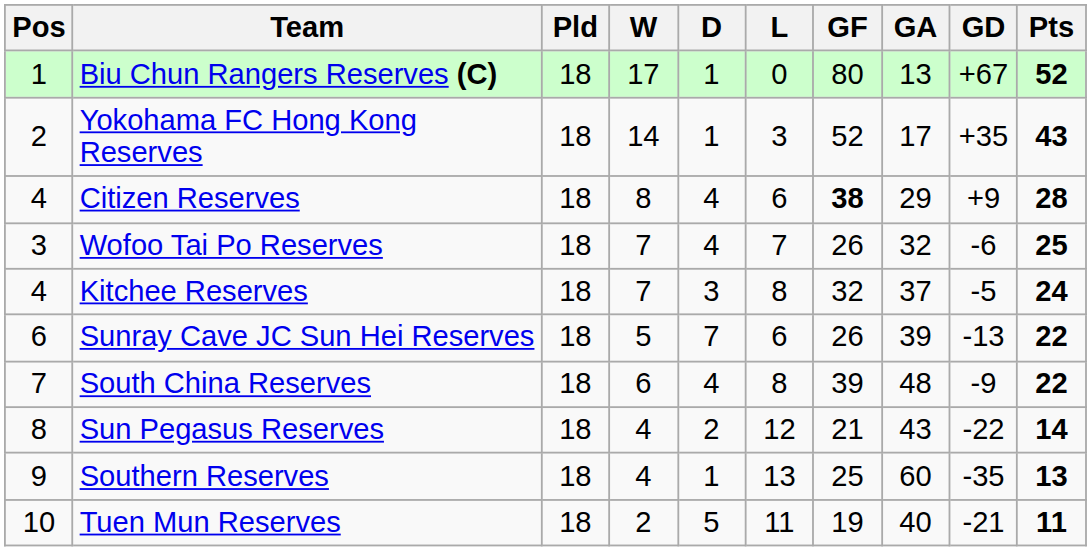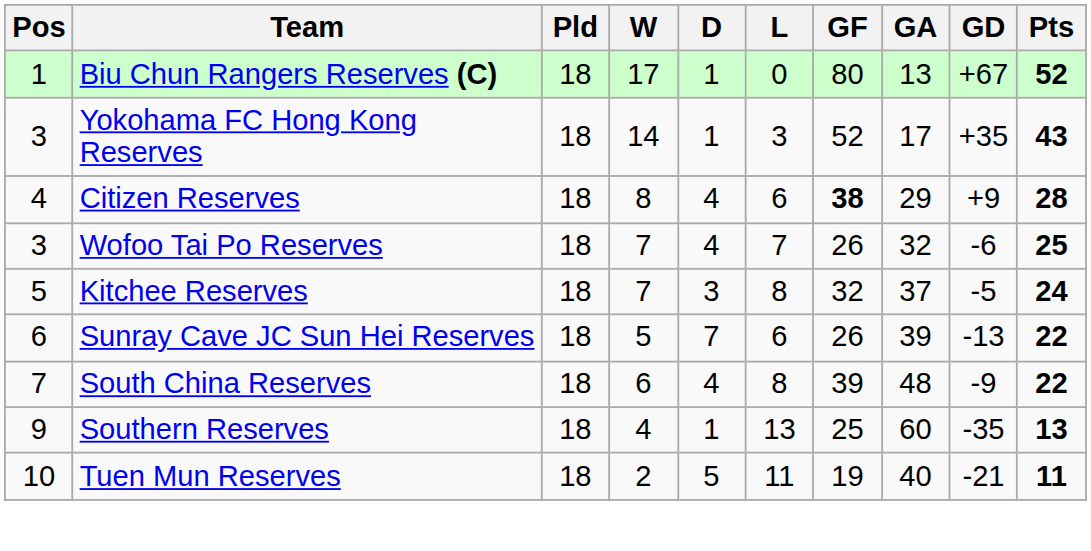 <table class="wikitable" style="text-align:center">
 <tr>
 <th width=30>Pos</th>
 <th width=250>Team</th>
 <th width=30>Pld</th>
 <th width=30>W</th>
 <th width=30>D</th>
 <th width=30>L</th>
 <th width=30>GF</th>
 <th width=30>GA</th>
 <th width=30>GD</th>
 <th width=30>Pts</th>
 </tr>
 <tr bgcolor=#ccffcc>
 <td>1</td>
 <td align=left><a href='#'>Biu Chun Rangers Reserves</a> <strong>(C)</strong></td>
 <td>18</td>
 <td>17</td>
 <td>1</td>
 <td>0</td>
 <td>80</td>
 <td>13</td>
 <td>+67</td>
 <td><strong>52</strong></td>
 </tr>
 <tr>
-<td>2</td>
+<td>3</td>
 <td align=left><a href='#'>Yokohama FC Hong Kong Reserves</a></td>
 <td>18</td>
 <td>14</td>
 <td>1</td>
 <td>3</td>
 <td>52</td>
 <td>17</td>
 <td>+35</td>
 <td><strong>43</strong></td>
 </tr>
 <tr>
 <td>4</td>
 <td align=left><a href='#'>Citizen Reserves</a></td>
 <td>18</td>
 <td>8</td>
 <td>4</td>
 <td>6</td>
 <td><strong>38</strong></td>
 <td>29</td>
 <td>+9</td>
 <td><strong>28</strong></td>
 </tr>
 <tr>
 <td>3</td>
 <td align=left><a href='#'>Wofoo Tai Po Reserves</a></td>
 <td>18</td>
 <td>7</td>
 <td>4</td>
 <td>7</td>
 <td>26</td>
 <td>32</td>
 <td>-6</td>
 <td><strong>25</strong></td>
 </tr>
 <tr>
-<td>4</td>
+<td>5</td>
 <td align=left><a href='#'>Kitchee Reserves</a></td>
 <td>18</td>
 <td>7</td>
 <td>3</td>
 <td>8</td>
 <td>32</td>
 <td>37</td>
 <td>-5</td>
 <td><strong>24</strong></td>
 </tr>
 <tr>
 <td>6</td>
 <td align=left><a href='#'>Sunray Cave JC Sun Hei Reserves</a></td>
 <td>18</td>
 <td>5</td>
 <td>7</td>
 <td>6</td>
 <td>26</td>
 <td>39</td>
 <td>-13</td>
 <td><strong>22</strong></td>
 </tr>
 <tr>
 <td>7</td>
 <td align=left><a href='#'>South China Reserves</a></td>
 <td>18</td>
 <td>6</td>
 <td>4</td>
 <td>8</td>
 <td>39</td>
 <td>48</td>
 <td>-9</td>
 <td><strong>22</strong></td>
 </tr>
 <tr>
-<td>8</td>
-<td align=left><a href='#'>Sun Pegasus Reserves</a></td>
-<td>18</td>
-<td>4</td>
-<td>2</td>
-<td>12</td>
-<td>21</td>
-<td>43</td>
-<td>-22</td>
-<td><strong>14</strong></td>
-</tr>
-<tr>
 <td>9</td>
 <td align=left><a href='#'>Southern Reserves</a></td>
 <td>18</td>
 <td>4</td>
 <td>1</td>
 <td>13</td>
 <td>25</td>
 <td>60</td>
 <td>-35</td>
 <td><strong>13</strong></td>
 </tr>
 <tr>
 <td>10</td>
 <td align=left><a href='#'>Tuen Mun Reserves</a></td>
 <td>18</td>
 <td>2</td>
 <td>5</td>
 <td>11</td>
 <td>19</td>
 <td>40</td>
 <td>-21</td>
 <td><strong>11</strong></td>
 </tr>
 </table>
